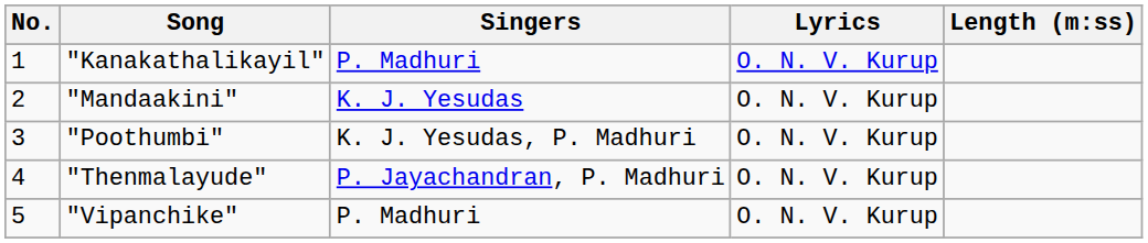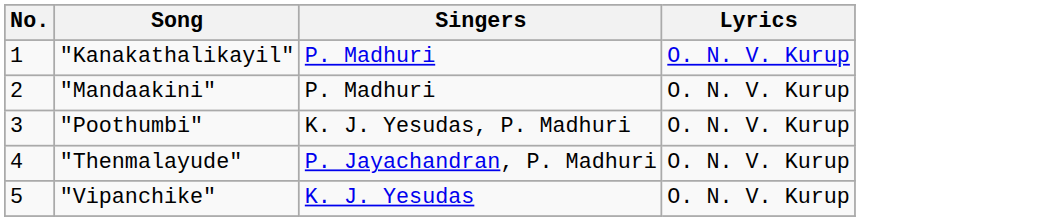 <table class="wikitable" style="font-size:95%;">
 <tr>
 <th>No.</th>
 <th>Song</th>
 <th>Singers</th>
 <th>Lyrics</th>
-<th>Length (m:ss)</th>
 </tr>
 <tr>
 <td>1</td>
 <td>"Kanakathalikayil"</td>
 <td><a href='#'>P. Madhuri</a></td>
 <td><a href='#'>O. N. V. Kurup</a></td>
-<td></td>
 </tr>
 <tr>
 <td>2</td>
 <td>"Mandaakini"</td>
-<td><a href='#'>K. J. Yesudas</a></td>
+<td>P. Madhuri</td>
 <td>O. N. V. Kurup</td>
-<td></td>
 </tr>
 <tr>
 <td>3</td>
 <td>"Poothumbi"</td>
 <td>K. J. Yesudas, P. Madhuri</td>
 <td>O. N. V. Kurup</td>
-<td></td>
 </tr>
 <tr>
 <td>4</td>
 <td>"Thenmalayude"</td>
 <td><a href='#'>P. Jayachandran</a>, P. Madhuri</td>
 <td>O. N. V. Kurup</td>
-<td></td>
 </tr>
 <tr>
 <td>5</td>
 <td>"Vipanchike"</td>
-<td>P. Madhuri</td>
+<td><a href='#'>K. J. Yesudas</a></td>
 <td>O. N. V. Kurup</td>
-<td></td>
 </tr>
 </table>
